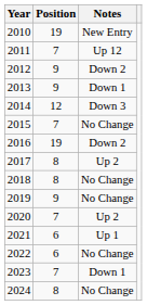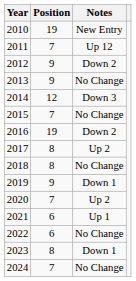 <table class="wikitable plainrowheaders" style="text-align:center;">
 <tr>
 <th>Year</th>
 <th>Position</th>
 <th>Notes</th>
 <th></th>
 </tr>
 <tr>
 <td>2010</td>
 <td>19</td>
 <td>New Entry</td>
 <td rowspan="15"></td>
 </tr>
 <tr>
 <td>2011</td>
 <td>7</td>
 <td>Up 12</td>
 </tr>
 <tr>
 <td>2012</td>
 <td>9</td>
 <td>Down 2</td>
 </tr>
 <tr>
 <td>2013</td>
 <td>9</td>
-<td>Down 1</td>
+<td>No Change</td>
 </tr>
 <tr>
 <td>2014</td>
 <td>12</td>
 <td>Down 3</td>
 </tr>
 <tr>
 <td>2015</td>
 <td>7</td>
 <td>No Change</td>
 </tr>
 <tr>
 <td>2016</td>
 <td>19</td>
 <td>Down 2</td>
 </tr>
 <tr>
 <td>2017</td>
 <td>8</td>
 <td>Up 2</td>
 </tr>
 <tr>
 <td>2018</td>
 <td>8</td>
 <td>No Change</td>
 </tr>
 <tr>
 <td>2019</td>
 <td>9</td>
-<td>No Change</td>
+<td>Down 1</td>
 </tr>
 <tr>
 <td>2020</td>
 <td>7</td>
 <td>Up 2</td>
 </tr>
 <tr>
 <td>2021</td>
 <td>6</td>
 <td>Up 1</td>
 </tr>
 <tr>
 <td>2022</td>
 <td>6</td>
 <td>No Change</td>
 </tr>
 <tr>
 <td>2023</td>
-<td>7</td>
+<td>8</td>
 <td>Down 1</td>
 </tr>
 <tr>
 <td>2024</td>
-<td>8</td>
+<td>7</td>
 <td>No Change</td>
 </tr>
 </table>
